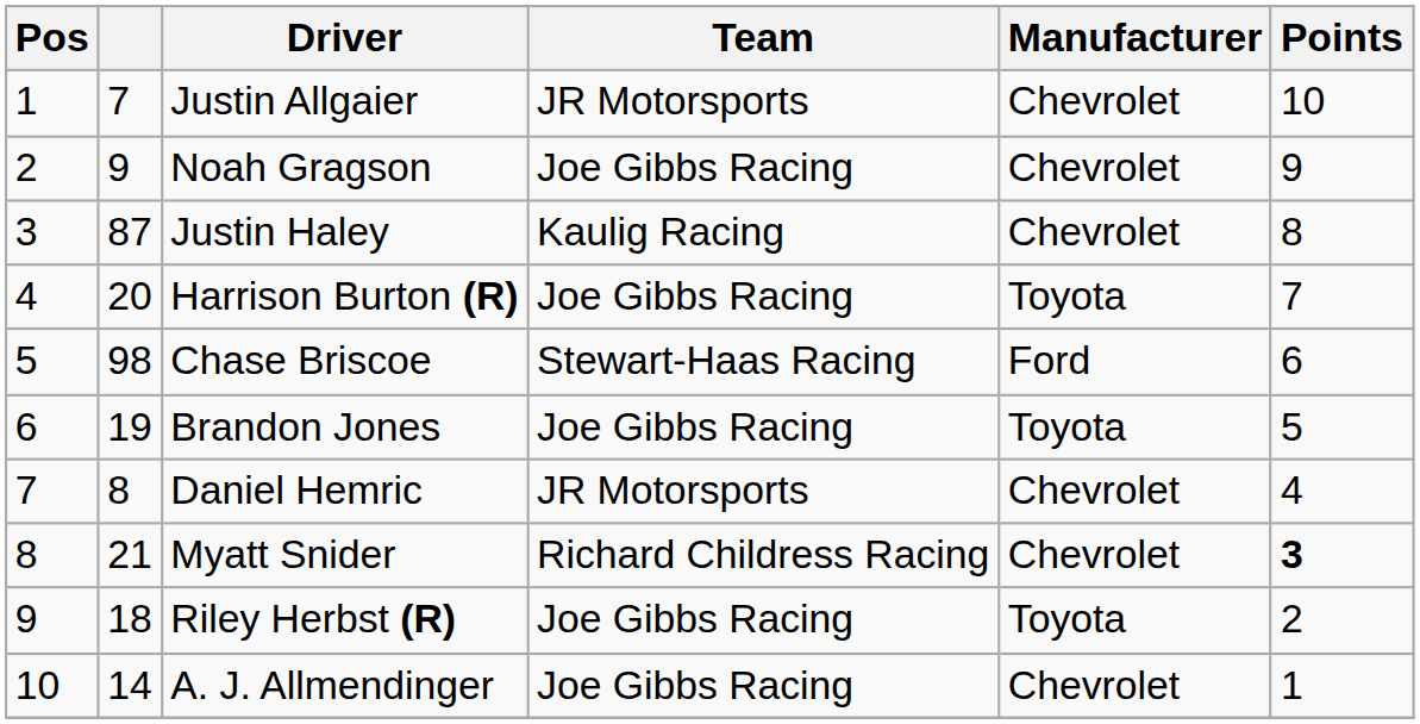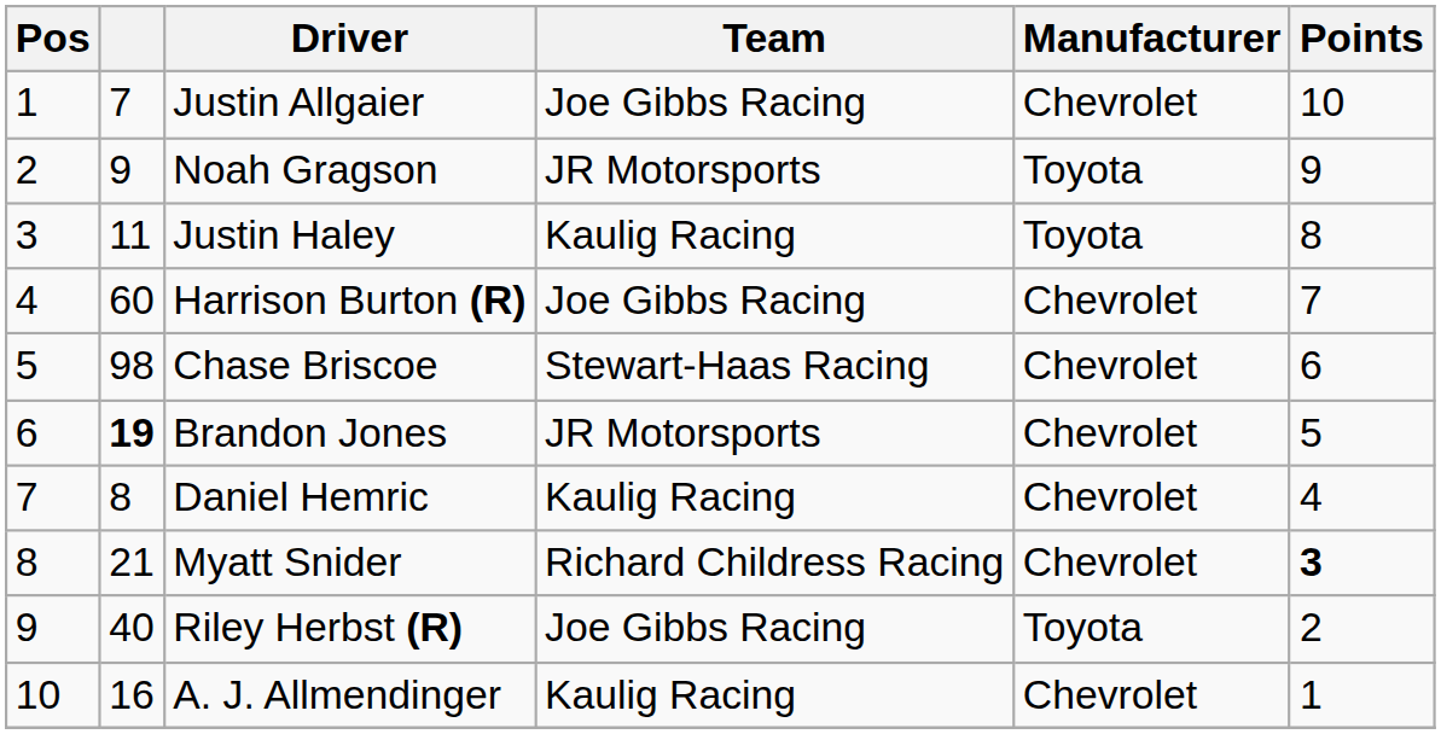 <table class="wikitable" style="font-size:98%">
 <tr>
 <th>Pos</th>
 <th></th>
 <th>Driver</th>
 <th>Team</th>
 <th>Manufacturer</th>
 <th>Points</th>
 </tr>
 <tr>
 <td>1</td>
 <td>7</td>
 <td>Justin Allgaier</td>
-<td>JR Motorsports</td>
+<td>Joe Gibbs Racing</td>
 <td>Chevrolet</td>
 <td>10</td>
 </tr>
 <tr>
 <td>2</td>
 <td>9</td>
 <td>Noah Gragson</td>
-<td>Joe Gibbs Racing</td>
-<td>Chevrolet</td>
+<td>JR Motorsports</td>
+<td>Toyota</td>
 <td>9</td>
 </tr>
 <tr>
 <td>3</td>
-<td>87</td>
+<td>11</td>
 <td>Justin Haley</td>
 <td>Kaulig Racing</td>
-<td>Chevrolet</td>
+<td>Toyota</td>
 <td>8</td>
 </tr>
 <tr>
 <td>4</td>
-<td>20</td>
+<td>60</td>
 <td>Harrison Burton <strong>(R)</strong></td>
 <td>Joe Gibbs Racing</td>
-<td>Toyota</td>
+<td>Chevrolet</td>
 <td>7</td>
 </tr>
 <tr>
 <td>5</td>
 <td>98</td>
 <td>Chase Briscoe</td>
 <td>Stewart-Haas Racing</td>
-<td>Ford</td>
+<td>Chevrolet</td>
 <td>6</td>
 </tr>
 <tr>
 <td>6</td>
-<td>19</td>
+<td><strong>19</strong></td>
 <td>Brandon Jones</td>
-<td>Joe Gibbs Racing</td>
-<td>Toyota</td>
+<td>JR Motorsports</td>
+<td>Chevrolet</td>
 <td>5</td>
 </tr>
 <tr>
 <td>7</td>
 <td>8</td>
 <td>Daniel Hemric</td>
-<td>JR Motorsports</td>
+<td>Kaulig Racing</td>
 <td>Chevrolet</td>
 <td>4</td>
 </tr>
 <tr>
 <td>8</td>
 <td>21</td>
 <td>Myatt Snider</td>
 <td>Richard Childress Racing</td>
 <td>Chevrolet</td>
 <td><strong>3</strong></td>
 </tr>
 <tr>
 <td>9</td>
-<td>18</td>
+<td>40</td>
 <td>Riley Herbst <strong>(R)</strong></td>
 <td>Joe Gibbs Racing</td>
 <td>Toyota</td>
 <td>2</td>
 </tr>
 <tr>
 <td>10</td>
-<td>14</td>
+<td>16</td>
 <td>A. J. Allmendinger</td>
-<td>Joe Gibbs Racing</td>
+<td>Kaulig Racing</td>
 <td>Chevrolet</td>
 <td>1</td>
 </tr>
 <tr>
 </tr>
 </table>
